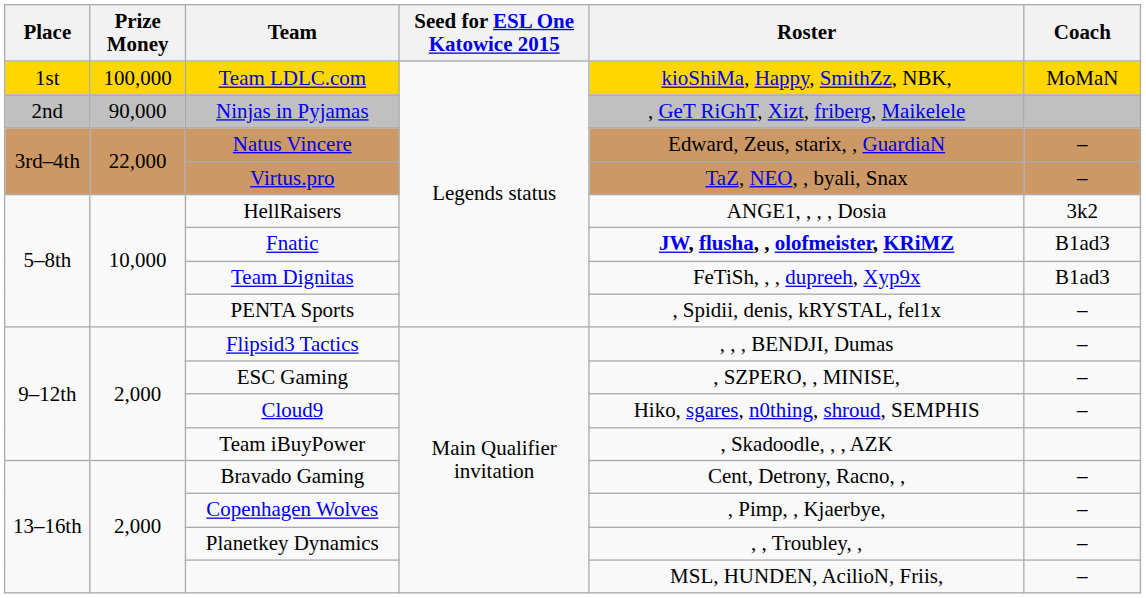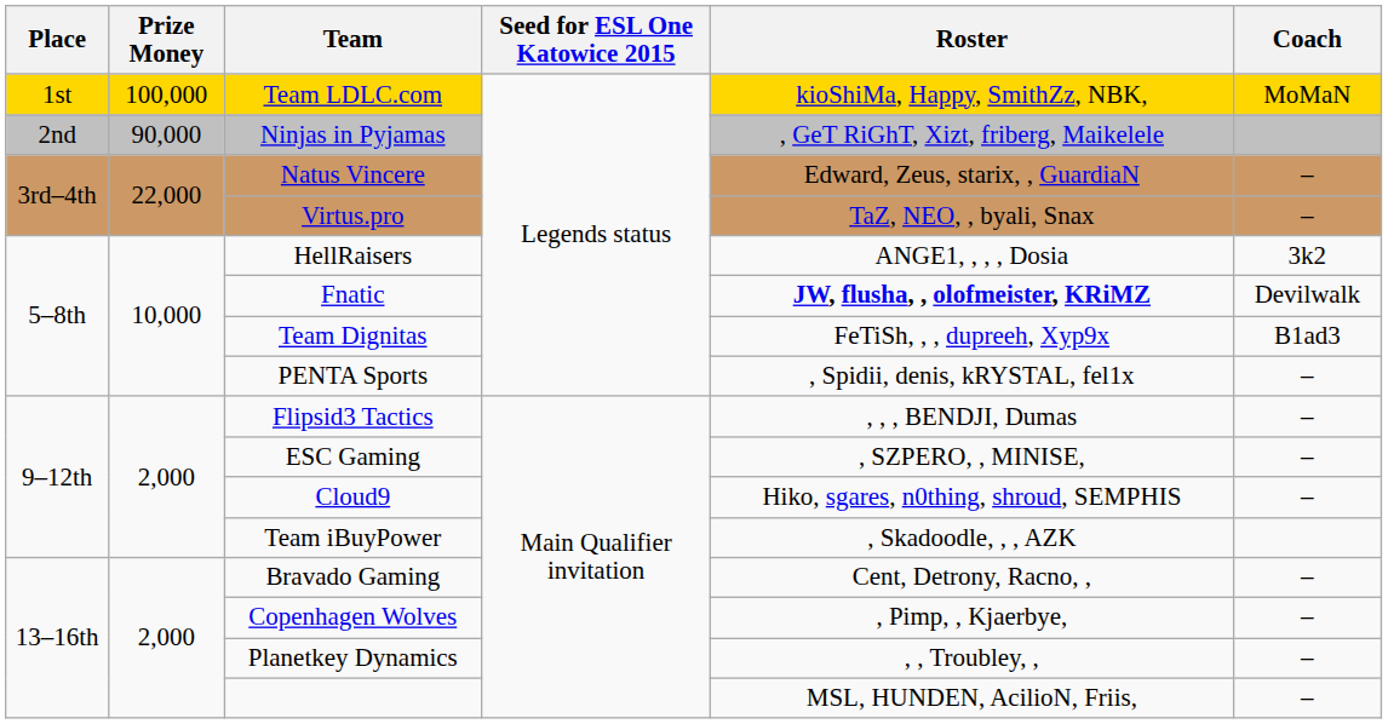 <table class="wikitable" style="text-align:center">
 <tr>
 <th width="73px">Place</th>
 <th width="75">Prize Money</th>
 <th width="210">Team</th>
 <th width="190px">Seed for <a href='#'>ESL One Katowice 2015</a></th>
 <th width="500px">Roster</th>
 <th width="100">Coach</th>
 </tr>
 <tr>
 <td style="text-align:center; background:gold;">1st</td>
 <td style="text-align:center; background:gold;">100,000</td>
 <td style="text-align:center; background:gold;"><a href='#'>Team LDLC.com</a></td>
 <td rowspan="8">Legends status</td>
 <td style="text-align:center; background:gold;"><a href='#'>kioShiMa</a>,   <a href='#'>Happy</a>,   <a href='#'>SmithZz</a>,   NBK,   </td>
 <td style="text-align:center; background:gold;">MoMaN</td>
 </tr>
 <tr>
 <td style="text-align:center; background:silver;">2nd</td>
 <td style="text-align:center; background:silver;">90,000</td>
 <td style="text-align:center; background:silver;"><a href='#'>Ninjas in Pyjamas</a></td>
 <td style="text-align:center; background:silver;">,   <a href='#'>GeT RiGhT</a>,   <a href='#'>Xizt</a>,   <a href='#'>friberg</a>,   <a href='#'>Maikelele</a></td>
 <td style="text-align:center; background:silver;"></td>
 </tr>
 <tr>
 <td style="text-align:center; background:#c96;" rowspan="2">3rd–4th</td>
 <td style="text-align:center; background:#c96;" rowspan="2">22,000</td>
 <td style="text-align:center; background:#c96;"><a href='#'>Natus Vincere</a></td>
 <td style="text-align:center; background:#c96;">Edward,  Zeus,  starix, , <a href='#'>GuardiaN</a></td>
 <td style="text-align:center; background:#c96;">–</td>
 </tr>
 <tr>
 <td style="text-align:center; background:#c96;"><a href='#'>Virtus.pro</a></td>
 <td style="text-align:center; background:#c96;"><a href='#'>TaZ</a>,   <a href='#'>NEO</a>,   ,   byali,   Snax</td>
 <td style="text-align:center; background:#c96;">–</td>
 </tr>
 <tr>
 <td style="text-align:center" rowspan="4">5–8th</td>
 <td rowspan="4">10,000</td>
 <td>HellRaisers</td>
 <td>ANGE1,  ,  ,  , Dosia</td>
 <td>3k2</td>
 </tr>
 <tr>
 <td><a href='#'>Fnatic</a></td>
 <td><strong><a href='#'>JW</a>, <a href='#'>flusha</a>, , <a href='#'>olofmeister</a>, <a href='#'>KRiMZ</a></strong></td>
-<td>B1ad3</td>
+<td>Devilwalk</td>
 </tr>
 <tr>
 <td><a href='#'>Team Dignitas</a></td>
 <td>FeTiSh, , , <a href='#'>dupreeh</a>, <a href='#'>Xyp9x</a></td>
 <td>B1ad3</td>
 </tr>
 <tr>
 <td>PENTA Sports</td>
 <td>, Spidii, denis, kRYSTAL, fel1x</td>
 <td>–</td>
 </tr>
 <tr>
 <td style="text-align:center" rowspan="4">9–12th</td>
 <td rowspan="4">2,000</td>
 <td><a href='#'>Flipsid3 Tactics</a></td>
 <td style="text-align:center" rowspan="8">Main Qualifier invitation</td>
 <td>, , , BENDJI, Dumas</td>
 <td>–</td>
 </tr>
 <tr>
 <td>ESC Gaming</td>
 <td>,   SZPERO,   ,   MINISE,   </td>
 <td>–</td>
 </tr>
 <tr>
 <td><a href='#'>Cloud9</a></td>
 <td>Hiko, <a href='#'>sgares</a>, <a href='#'>n0thing</a>, <a href='#'>shroud</a>, SEMPHIS</td>
 <td>–</td>
 </tr>
 <tr>
 <td>Team iBuyPower</td>
 <td>,   Skadoodle,   ,   , AZK</td>
 <td></td>
 </tr>
 <tr>
 <td style="text-align:center" rowspan="4">13–16th</td>
 <td rowspan="4">2,000</td>
 <td>Bravado Gaming</td>
 <td>Cent, Detrony, Racno, , </td>
 <td>–</td>
 </tr>
 <tr>
 <td><a href='#'>Copenhagen Wolves</a></td>
 <td>,   Pimp,   ,   Kjaerbye,   </td>
 <td>–</td>
 </tr>
 <tr>
 <td>Planetkey Dynamics</td>
 <td>,   ,   Troubley,   , </td>
 <td>–</td>
 </tr>
 <tr>
 <td></td>
 <td>MSL,   HUNDEN,   AcilioN,   Friis,   </td>
 <td>–</td>
 </tr>
 </table>
